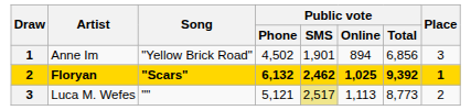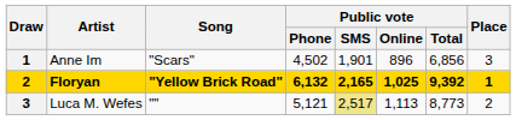 <table class="wikitable sortable plainrowheaders" style="margin: 1em auto 1em; font-size:90%; text-align:center;">
 <tr>
 <th rowspan="2">Draw</th>
 <th rowspan="2">Artist</th>
 <th rowspan="2">Song</th>
 <th colspan="4">Public vote</th>
 <th rowspan="2">Place</th>
 </tr>
 <tr>
 <th>Phone</th>
 <th>SMS</th>
 <th>Online</th>
 <th>Total</th>
 </tr>
 <tr>
 <th scope="row" style="text-align:center">1</th>
 <td align="left">Anne Im</td>
-<td align="left">"Yellow Brick Road"</td>
+<td align="left">"Scars"</td>
 <td>4,502</td>
 <td>1,901</td>
-<td>894</td>
+<td>896</td>
 <td>6,856</td>
 <td>3</td>
 </tr>
 <tr style="font-weight:bold; background:gold;">
 <th scope="row" style="text-align:center; font-weight:bold; background:gold;">2</th>
 <td align="left">Floryan</td>
-<td align="left">"Scars"</td>
+<td align="left">"Yellow Brick Road"</td>
 <td>6,132</td>
-<td>2,462</td>
+<td>2,165</td>
 <td>1,025</td>
 <td>9,392</td>
 <td>1</td>
 </tr>
 <tr>
 <th scope="row" style="text-align:center">3</th>
 <td align="left">Luca M. Wefes</td>
 <td align="left">""</td>
 <td>5,121</td>
 <td style="background: khaki;">2,517</td>
 <td>1,113</td>
 <td>8,773</td>
 <td>2</td>
 </tr>
 </table>
